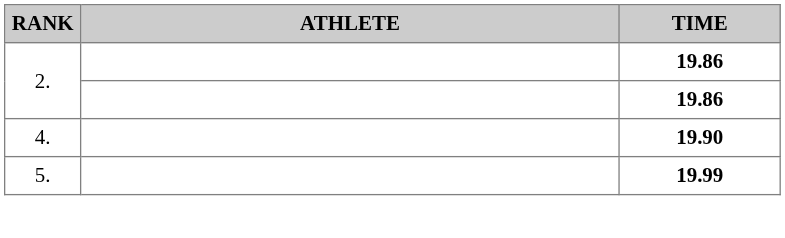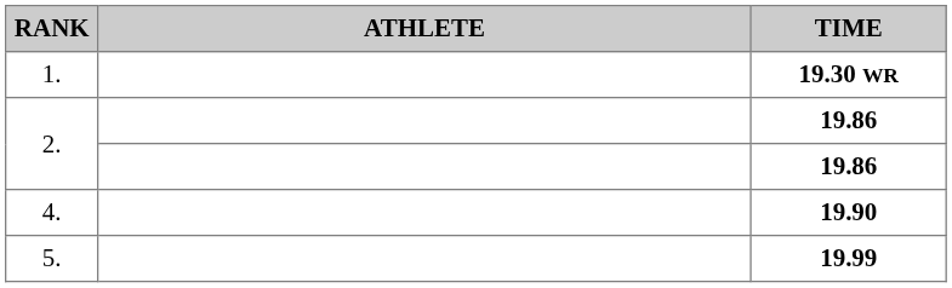 <table border="1" cellspacing="2" cellpadding="5" style="border-collapse: collapse; font-size: 100%;">
 <tr bgcolor="cccccc">
 <th>RANK</th>
 <th align="center" style="width: 25em">ATHLETE</th>
 <th align="center" style="width: 7em">TIME</th>
+</tr>
+<tr>
+<td align="center">1.</td>
+<td></td>
+<td align="center"><strong>19.30</strong> <small><strong>WR</strong></small></td>
 </tr>
 <tr>
 <td rowspan=2 align="center">2.</td>
 <td></td>
 <td align="center"><strong>19.86</strong></td>
 </tr>
 <tr>
 <td></td>
 <td align="center"><strong>19.86</strong></td>
 </tr>
 <tr>
 <td align="center">4.</td>
 <td></td>
 <td align="center"><strong>19.90</strong></td>
 </tr>
 <tr>
 <td align="center">5.</td>
 <td></td>
 <td align="center"><strong>19.99</strong></td>
 </tr>
 </table>
